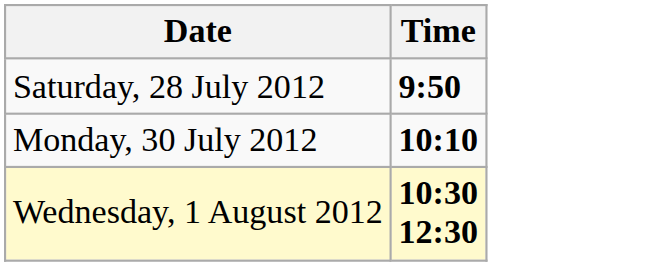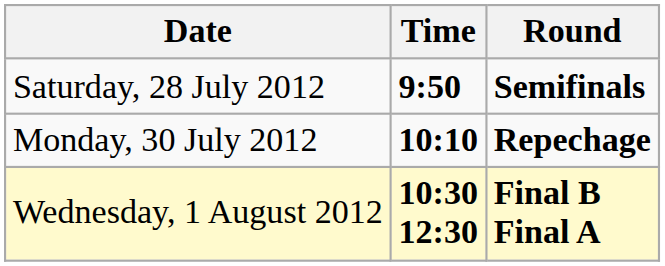 <table class="wikitable">
 <tr>
 <th>Date</th>
 <th>Time</th>
+<th>Round</th>
 </tr>
 <tr>
 <td>Saturday, 28 July 2012</td>
 <td><strong>9:50</strong></td>
+<td><strong>Semifinals</strong></td>
 </tr>
 <tr>
 <td>Monday, 30 July 2012</td>
 <td><strong>10:10</strong></td>
+<td><strong>Repechage</strong></td>
 </tr>
 <tr style=background:lemonchiffon>
 <td>Wednesday, 1 August 2012</td>
 <td><strong>10:30</strong><br><strong>12:30</strong></td>
+<td><strong>Final B</strong><br><strong>Final A</strong></td>
 </tr>
 </table>
